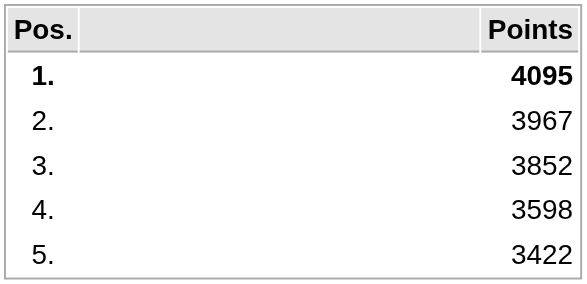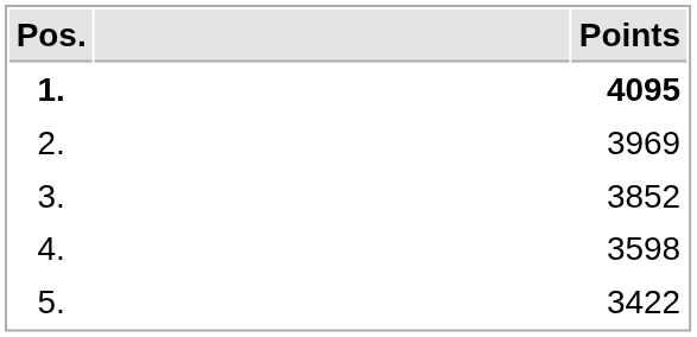 <table cellspacing="1" cellpadding="3" style="border:1px solid #AAAAAA;font-size:90%">
 <tr bgcolor="#E4E4E4">
 <th style="border-bottom:1px solid #AAAAAA" width=10>Pos.</th>
 <th style="border-bottom:1px solid #AAAAAA" width=200></th>
 <th style="border-bottom:1px solid #AAAAAA" width=20>Points</th>
 </tr>
 <tr>
 <td align="center"><strong>1.</strong></td>
 <td><strong></strong></td>
 <td align="right"><strong>4095</strong></td>
 </tr>
 <tr>
 <td align="center">2.</td>
 <td></td>
-<td align="right">3967</td>
+<td align="right">3969</td>
 </tr>
 <tr>
 <td align="center">3.</td>
 <td></td>
 <td align="right">3852</td>
 </tr>
 <tr>
 <td align="center">4.</td>
 <td></td>
 <td align="right">3598</td>
 </tr>
 <tr>
 <td align="center">5.</td>
 <td></td>
 <td align="right">3422</td>
 </tr>
 </table>
